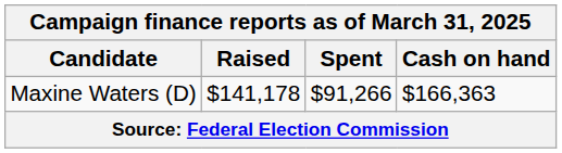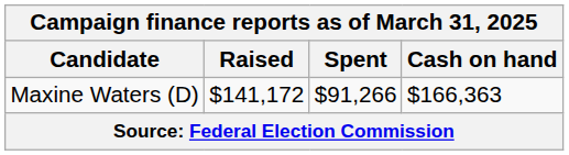 <table class="wikitable sortable">
 <tr>
 <th colspan=4>Campaign finance reports as of March 31, 2025</th>
 </tr>
 <tr style="text-align:center;">
 <th>Candidate</th>
 <th>Raised</th>
 <th>Spent</th>
 <th>Cash on hand</th>
 </tr>
 <tr>
 <td>Maxine Waters (D)</td>
-<td>$141,178</td>
+<td>$141,172</td>
 <td>$91,266</td>
 <td>$166,363</td>
 </tr>
 <tr>
 <th colspan="4"><small>Source: <a href='#'>Federal Election Commission</a></small></th>
 </tr>
 </table>
